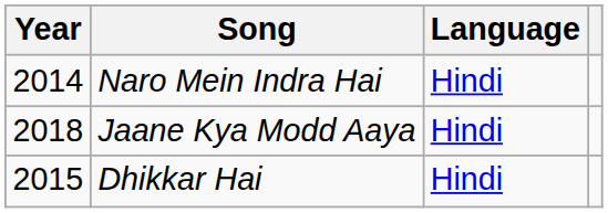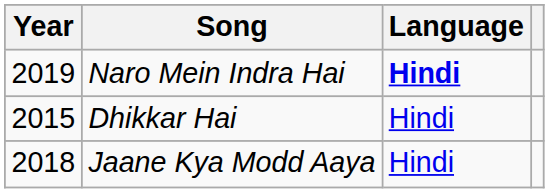 <table class="wikitable plainrowheaders sortable">
 <tr>
 <th scope="col">Year</th>
 <th scope="col">Song</th>
 <th scope="col">Language</th>
 <th scope="col" class="unsortable"></th>
 </tr>
 <tr>
-<td>2014</td>
+<td>2019</td>
 <td><em>Naro Mein Indra Hai</em></td>
+<td><strong><a href='#'>Hindi</a></strong></td>
+<td></td>
+</tr>
+<tr>
+<td>2015</td>
+<td><em>Dhikkar Hai</em></td>
 <td><a href='#'>Hindi</a></td>
 <td></td>
 </tr>
 <tr>
 <td>2018</td>
 <td><em>Jaane Kya Modd Aaya</em></td>
 <td><a href='#'>Hindi</a></td>
 <td></td>
 </tr>
-<tr>
-<td>2015</td>
-<td><em>Dhikkar Hai</em></td>
-<td><a href='#'>Hindi</a></td>
-<td></td>
-</tr>
 </table>
